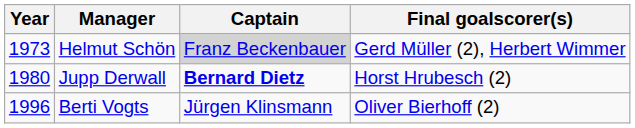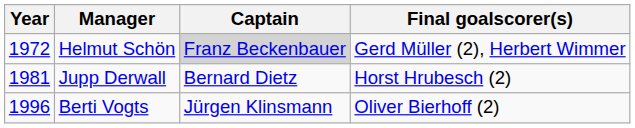 <table class="wikitable">
 <tr>
 <th>Year</th>
 <th>Manager</th>
 <th>Captain</th>
 <th>Final goalscorer(s)</th>
 </tr>
 <tr>
-<td><a href='#'>1973</a></td>
+<td><a href='#'>1972</a></td>
 <td><a href='#'>Helmut Schön</a></td>
 <td style="background: lightgrey;"><a href='#'>Franz Beckenbauer</a></td>
 <td><a href='#'>Gerd Müller</a> (2), <a href='#'>Herbert Wimmer</a></td>
 </tr>
 <tr>
-<td><a href='#'>1980</a></td>
+<td><a href='#'>1981</a></td>
 <td><a href='#'>Jupp Derwall</a></td>
-<td><strong><a href='#'>Bernard Dietz</a></strong></td>
+<td><a href='#'>Bernard Dietz</a></td>
 <td><a href='#'>Horst Hrubesch</a> (2)</td>
 </tr>
 <tr>
 <td><a href='#'>1996</a></td>
 <td><a href='#'>Berti Vogts</a></td>
 <td><a href='#'>Jürgen Klinsmann</a></td>
 <td><a href='#'>Oliver Bierhoff</a> (2)</td>
 </tr>
 </table>
